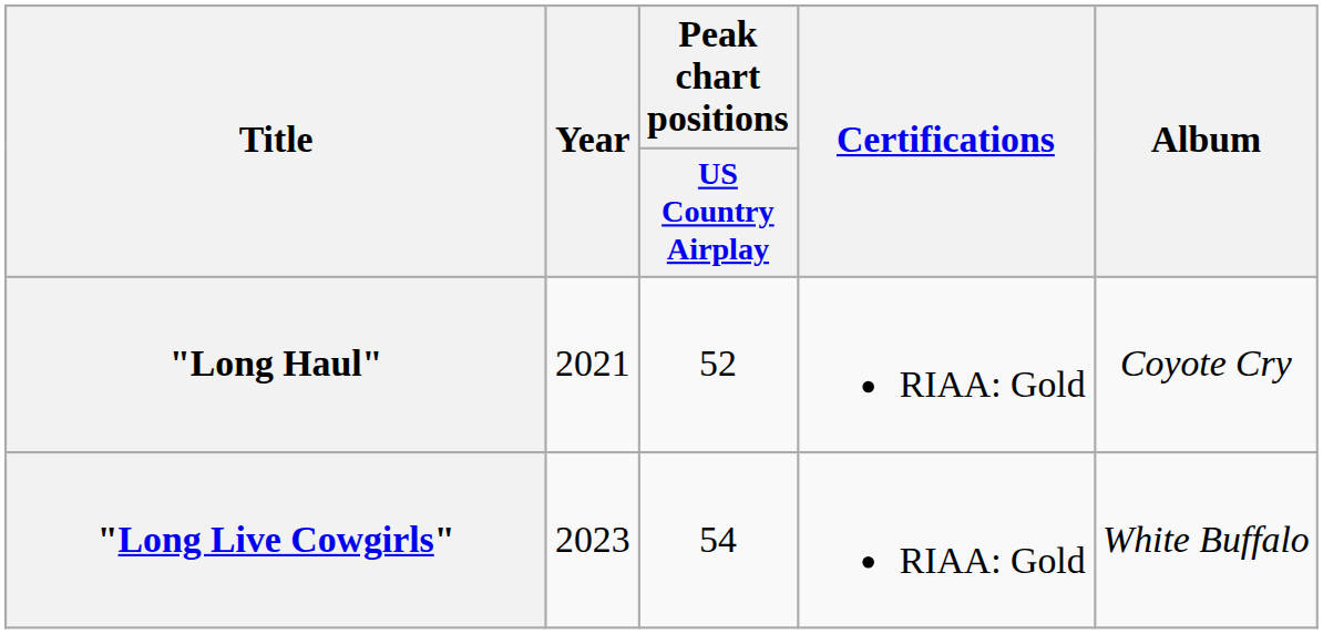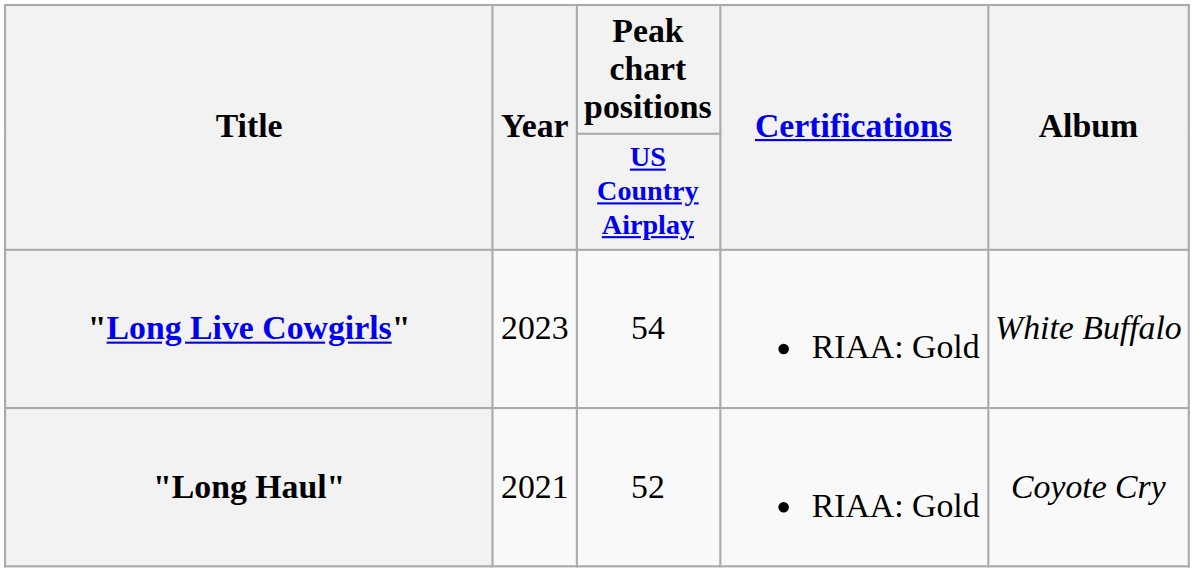 <table class="wikitable plainrowheaders" style="text-align:center;">
 <tr>
 <th rowspan="2" style="width:14em;">Title</th>
 <th rowspan="2">Year</th>
 <th colspan="1">Peak chart positions</th>
 <th rowspan="2"><a href='#'>Certifications</a></th>
 <th rowspan="2">Album</th>
 </tr>
 <tr style="font-size:smaller;">
 <th width="45"><a href='#'>US Country Airplay</a><br></th>
 </tr>
 <tr>
+<th scope="row">"<a href='#'>Long Live Cowgirls</a>"<br></th>
+<td>2023</td>
+<td>54</td>
+<td><br><ul><li>RIAA: Gold</li></ul></td>
+<td><em>White Buffalo</em></td>
+</tr>
+<tr>
 <th scope="row">"Long Haul"</th>
 <td>2021</td>
 <td>52</td>
 <td><br><ul><li>RIAA: Gold</li></ul></td>
 <td><em>Coyote Cry</em></td>
 </tr>
-<tr>
-<th scope="row">"<a href='#'>Long Live Cowgirls</a>"<br></th>
-<td>2023</td>
-<td>54</td>
-<td><br><ul><li>RIAA: Gold</li></ul></td>
-<td><em>White Buffalo</em></td>
-</tr>
 </table>
